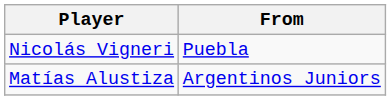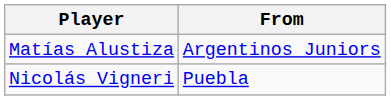 <table class="wikitable">
 <tr>
 <th>Player</th>
 <th>From</th>
 </tr>
 <tr>
+<td> <a href='#'>Matías Alustiza</a></td>
+<td> <a href='#'>Argentinos Juniors</a></td>
+</tr>
+<tr>
 <td> <a href='#'>Nicolás Vigneri</a></td>
 <td> <a href='#'>Puebla</a></td>
 </tr>
-<tr>
-<td> <a href='#'>Matías Alustiza</a></td>
-<td> <a href='#'>Argentinos Juniors</a></td>
-</tr>
 </table>
